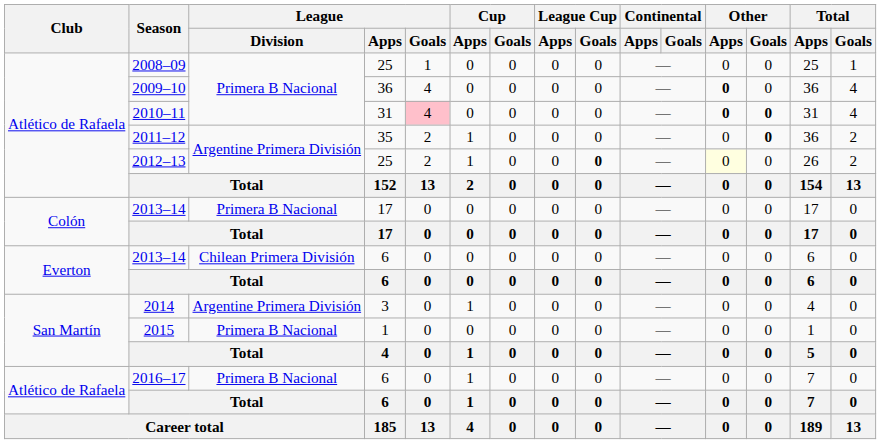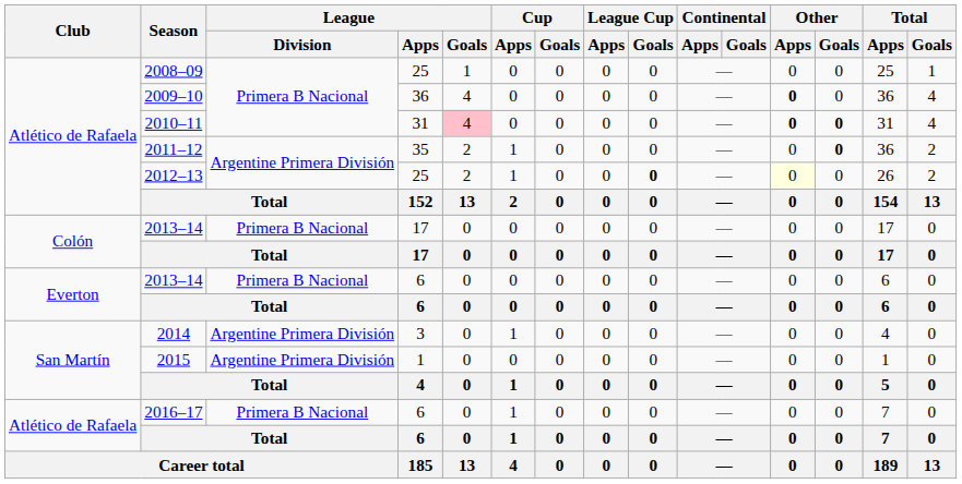 <table class="wikitable" style="text-align:center">
 <tr>
 <th rowspan="2">Club</th>
 <th rowspan="2">Season</th>
 <th colspan="3">League</th>
 <th colspan="2">Cup</th>
 <th colspan="2">League Cup</th>
 <th colspan="2">Continental</th>
 <th colspan="2">Other</th>
 <th colspan="2">Total</th>
 </tr>
 <tr>
 <th>Division</th>
 <th>Apps</th>
 <th>Goals</th>
 <th>Apps</th>
 <th>Goals</th>
 <th>Apps</th>
 <th>Goals</th>
 <th>Apps</th>
 <th>Goals</th>
 <th>Apps</th>
 <th>Goals</th>
 <th>Apps</th>
 <th>Goals</th>
 </tr>
 <tr>
 <td rowspan="6"><a href='#'>Atlético de Rafaela</a></td>
 <td><a href='#'>2008–09</a></td>
 <td rowspan="3"><a href='#'>Primera B Nacional</a></td>
 <td>25</td>
 <td>1</td>
 <td>0</td>
 <td>0</td>
 <td>0</td>
 <td>0</td>
 <td colspan="2">—</td>
 <td>0</td>
 <td>0</td>
 <td>25</td>
 <td>1</td>
 </tr>
 <tr>
 <td><a href='#'>2009–10</a></td>
 <td>36</td>
 <td>4</td>
 <td>0</td>
 <td>0</td>
 <td>0</td>
 <td>0</td>
 <td colspan="2">—</td>
 <td><strong>0</strong></td>
 <td>0</td>
 <td>36</td>
 <td>4</td>
 </tr>
 <tr>
 <td><a href='#'>2010–11</a></td>
 <td>31</td>
 <td style="background: pink;">4</td>
 <td>0</td>
 <td>0</td>
 <td>0</td>
 <td>0</td>
 <td colspan="2">—</td>
 <td><strong>0</strong></td>
 <td><strong>0</strong></td>
 <td>31</td>
 <td>4</td>
 </tr>
 <tr>
 <td><a href='#'>2011–12</a></td>
 <td rowspan="2"><a href='#'>Argentine Primera División</a></td>
 <td>35</td>
 <td>2</td>
 <td>1</td>
 <td>0</td>
 <td>0</td>
 <td>0</td>
 <td colspan="2">—</td>
 <td>0</td>
 <td><strong>0</strong></td>
 <td>36</td>
 <td>2</td>
 </tr>
 <tr>
 <td><a href='#'>2012–13</a></td>
 <td>25</td>
 <td>2</td>
 <td>1</td>
 <td>0</td>
 <td>0</td>
 <td><strong>0</strong></td>
 <td colspan="2">—</td>
 <td style="background: lightyellow;">0</td>
 <td>0</td>
 <td>26</td>
 <td>2</td>
 </tr>
 <tr>
 <th colspan="2">Total</th>
 <th>152</th>
 <th>13</th>
 <th>2</th>
 <th>0</th>
 <th>0</th>
 <th>0</th>
 <th colspan="2">—</th>
 <th>0</th>
 <th>0</th>
 <th>154</th>
 <th>13</th>
 </tr>
 <tr>
 <td rowspan="2"><a href='#'>Colón</a></td>
 <td><a href='#'>2013–14</a></td>
 <td rowspan="1"><a href='#'>Primera B Nacional</a></td>
 <td>17</td>
 <td>0</td>
 <td>0</td>
 <td>0</td>
 <td>0</td>
 <td>0</td>
 <td colspan="2">—</td>
 <td>0</td>
 <td>0</td>
 <td>17</td>
 <td>0</td>
 </tr>
 <tr>
 <th colspan="2">Total</th>
 <th>17</th>
 <th>0</th>
 <th>0</th>
 <th>0</th>
 <th>0</th>
 <th>0</th>
 <th colspan="2">—</th>
 <th>0</th>
 <th>0</th>
 <th>17</th>
 <th>0</th>
 </tr>
 <tr>
 <td rowspan="2"><a href='#'>Everton</a></td>
 <td><a href='#'>2013–14</a></td>
-<td rowspan="1"><a href='#'>Chilean Primera División</a></td>
+<td rowspan="1"><a href='#'>Primera B Nacional</a></td>
 <td>6</td>
 <td>0</td>
 <td>0</td>
 <td>0</td>
 <td>0</td>
 <td>0</td>
 <td colspan="2">—</td>
 <td>0</td>
 <td>0</td>
 <td>6</td>
 <td>0</td>
 </tr>
 <tr>
 <th colspan="2">Total</th>
 <th>6</th>
 <th>0</th>
 <th>0</th>
 <th>0</th>
 <th>0</th>
 <th>0</th>
 <th colspan="2">—</th>
 <th>0</th>
 <th>0</th>
 <th>6</th>
 <th>0</th>
 </tr>
 <tr>
 <td rowspan="3"><a href='#'>San Martín</a></td>
 <td><a href='#'>2014</a></td>
 <td rowspan="1"><a href='#'>Argentine Primera División</a></td>
 <td>3</td>
 <td>0</td>
 <td>1</td>
 <td>0</td>
 <td>0</td>
 <td>0</td>
 <td colspan="2">—</td>
 <td>0</td>
 <td>0</td>
 <td>4</td>
 <td>0</td>
 </tr>
 <tr>
 <td><a href='#'>2015</a></td>
-<td rowspan="1"><a href='#'>Primera B Nacional</a></td>
+<td rowspan="1"><a href='#'>Argentine Primera División</a></td>
 <td>1</td>
 <td>0</td>
 <td>0</td>
 <td>0</td>
 <td>0</td>
 <td>0</td>
 <td colspan="2">—</td>
 <td>0</td>
 <td>0</td>
 <td>1</td>
 <td>0</td>
 </tr>
 <tr>
 <th colspan="2">Total</th>
 <th>4</th>
 <th>0</th>
 <th>1</th>
 <th>0</th>
 <th>0</th>
 <th>0</th>
 <th colspan="2">—</th>
 <th>0</th>
 <th>0</th>
 <th>5</th>
 <th>0</th>
 </tr>
 <tr>
 <td rowspan="2"><a href='#'>Atlético de Rafaela</a></td>
 <td><a href='#'>2016–17</a></td>
 <td rowspan="1"><a href='#'>Primera B Nacional</a></td>
 <td>6</td>
 <td>0</td>
 <td>1</td>
 <td>0</td>
 <td>0</td>
 <td>0</td>
 <td colspan="2">—</td>
 <td>0</td>
 <td>0</td>
 <td>7</td>
 <td>0</td>
 </tr>
 <tr>
 <th colspan="2">Total</th>
 <th>6</th>
 <th>0</th>
 <th>1</th>
 <th>0</th>
 <th>0</th>
 <th>0</th>
 <th colspan="2">—</th>
 <th>0</th>
 <th>0</th>
 <th>7</th>
 <th>0</th>
 </tr>
 <tr>
 <th colspan="3">Career total</th>
 <th>185</th>
 <th>13</th>
 <th>4</th>
 <th>0</th>
 <th>0</th>
 <th>0</th>
 <th colspan="2">—</th>
 <th>0</th>
 <th>0</th>
 <th>189</th>
 <th>13</th>
 </tr>
 </table>
